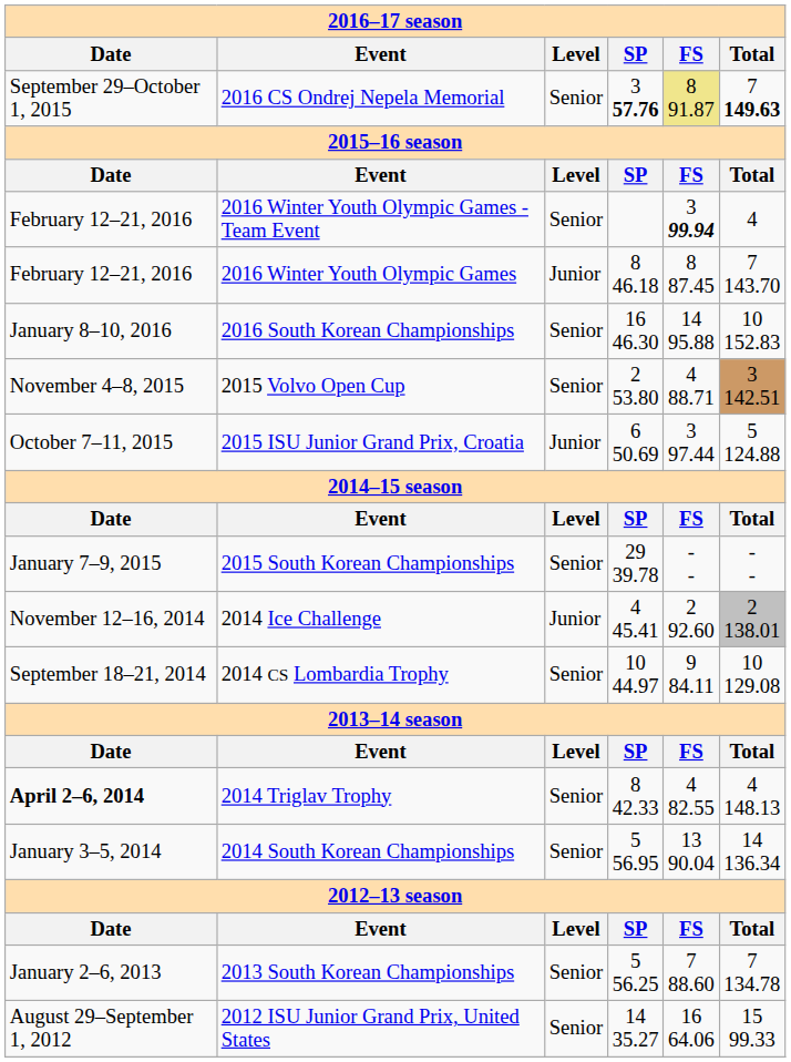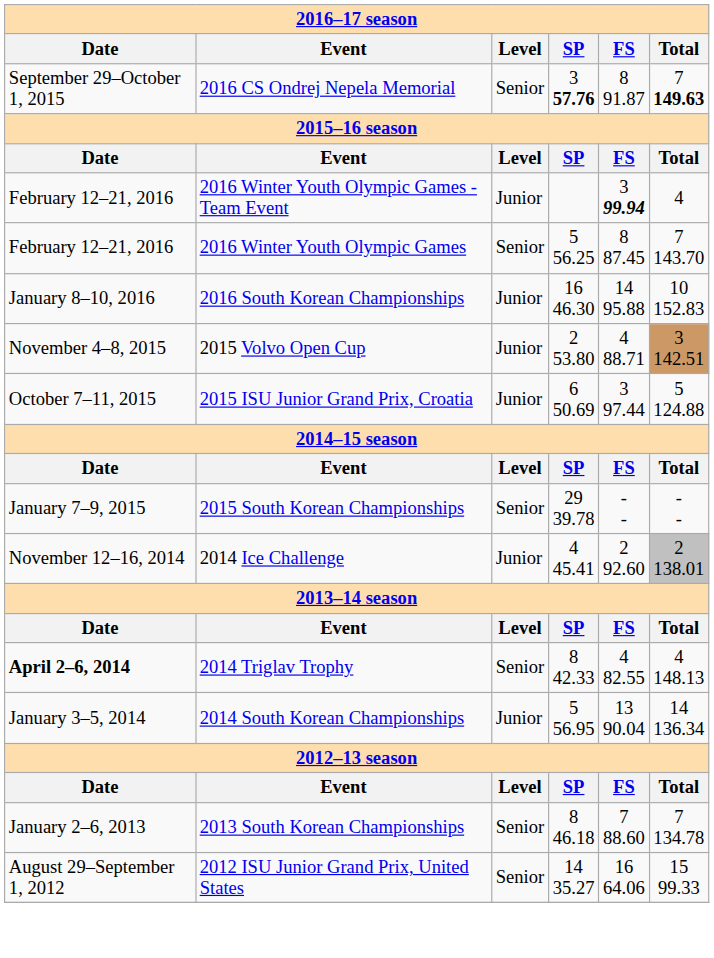 <table class="wikitable">
 <tr>
 <th style="background-color: #ffdead;" colspan=6 align=center><a href='#'>2016–17 season</a></th>
 </tr>
 <tr>
 <th>Date</th>
 <th>Event</th>
 <th>Level</th>
 <th><a href='#'>SP</a></th>
 <th><a href='#'>FS</a></th>
 <th>Total</th>
 </tr>
 <tr>
 <td>September 29–October 1, 2015</td>
 <td><a href='#'>2016 CS Ondrej Nepela Memorial</a></td>
 <td>Senior</td>
 <td align=center>3 <br> <strong>57.76</strong></td>
-<td align=center style="background: khaki;">8 <br> 91.87</td>
+<td align=center>8 <br> 91.87</td>
 <td align=center>7 <br> <strong>149.63</strong></td>
 </tr>
 <tr>
 <th style="background-color: #ffdead;" colspan=6 align=center><a href='#'>2015–16 season</a></th>
 </tr>
 <tr>
 <th>Date</th>
 <th>Event</th>
 <th>Level</th>
 <th><a href='#'>SP</a></th>
 <th><a href='#'>FS</a></th>
 <th>Total</th>
 </tr>
 <tr>
 <td>February 12–21, 2016</td>
 <td><a href='#'>2016 Winter Youth Olympic Games - Team Event</a></td>
-<td>Senior</td>
+<td>Junior</td>
 <td align=center></td>
 <td align=center>3 <br> <strong><em>99.94</em></strong></td>
 <td align=center>4</td>
 </tr>
 <tr>
 <td>February 12–21, 2016</td>
 <td><a href='#'>2016 Winter Youth Olympic Games</a></td>
-<td>Junior</td>
-<td align=center>8 <br> 46.18</td>
+<td>Senior</td>
+<td align=center>5 <br> 56.25</td>
 <td align=center>8 <br> 87.45</td>
 <td align=center>7 <br> 143.70</td>
 </tr>
 <tr>
 <td>January 8–10, 2016</td>
 <td><a href='#'>2016 South Korean Championships</a></td>
-<td>Senior</td>
+<td>Junior</td>
 <td align=center>16 <br> 46.30</td>
 <td align=center>14 <br> 95.88</td>
 <td align=center>10 <br> 152.83</td>
 </tr>
 <tr>
 <td>November 4–8, 2015</td>
 <td>2015 <a href='#'>Volvo Open Cup</a></td>
-<td>Senior</td>
+<td>Junior</td>
 <td align=center>2 <br> 53.80</td>
 <td align=center>4 <br> 88.71</td>
 <td align=center bgcolor=cc9966>3 <br> 142.51</td>
 </tr>
 <tr>
 <td>October 7–11, 2015</td>
 <td><a href='#'>2015 ISU Junior Grand Prix, Croatia</a></td>
 <td>Junior</td>
 <td align=center>6 <br> 50.69</td>
 <td align=center>3 <br> 97.44</td>
 <td align=center>5 <br> 124.88</td>
 </tr>
 <tr>
 <th style="background-color: #ffdead;" colspan=6 align=center><a href='#'>2014–15 season</a></th>
 </tr>
 <tr>
 <th>Date</th>
 <th>Event</th>
 <th>Level</th>
 <th><a href='#'>SP</a></th>
 <th><a href='#'>FS</a></th>
 <th>Total</th>
 </tr>
 <tr>
 <td>January 7–9, 2015</td>
 <td><a href='#'>2015 South Korean Championships</a></td>
 <td>Senior</td>
 <td align=center>29 <br> 39.78</td>
 <td align=center>- <br> -</td>
 <td align=center>- <br> -</td>
 </tr>
 <tr>
 <td>November 12–16, 2014</td>
 <td>2014 <a href='#'>Ice Challenge</a></td>
 <td>Junior</td>
 <td align=center>4 <br> 45.41</td>
 <td align=center>2 <br> 92.60</td>
 <td align=center bgcolor=silver>2 <br> 138.01</td>
 </tr>
 <tr>
-<td>September 18–21, 2014</td>
-<td>2014 <small>CS</small> <a href='#'>Lombardia Trophy</a></td>
-<td>Senior</td>
-<td align=center>10 <br> 44.97</td>
-<td align=center>9 <br> 84.11</td>
-<td align=center>10 <br> 129.08</td>
-</tr>
-<tr>
 <th style="background-color: #ffdead;" colspan=6 align=center><a href='#'>2013–14 season</a></th>
 </tr>
 <tr>
 <th>Date</th>
 <th>Event</th>
 <th>Level</th>
 <th><a href='#'>SP</a></th>
 <th><a href='#'>FS</a></th>
 <th>Total</th>
 </tr>
 <tr>
 <td><strong>April 2–6, 2014</strong></td>
 <td><a href='#'>2014 Triglav Trophy</a></td>
 <td>Senior</td>
 <td align=center>8 <br> 42.33</td>
 <td align=center>4 <br> 82.55</td>
 <td align=center>4 <br> 148.13</td>
 </tr>
 <tr>
 <td>January 3–5, 2014</td>
 <td><a href='#'>2014 South Korean Championships</a></td>
-<td>Senior</td>
+<td>Junior</td>
 <td align=center>5 <br> 56.95</td>
 <td align=center>13 <br> 90.04</td>
 <td align=center>14 <br> 136.34</td>
 </tr>
 <tr>
 <th style="background-color: #ffdead;" colspan=6 align=center><a href='#'>2012–13 season</a></th>
 </tr>
 <tr>
 <th>Date</th>
 <th>Event</th>
 <th>Level</th>
 <th><a href='#'>SP</a></th>
 <th><a href='#'>FS</a></th>
 <th>Total</th>
 </tr>
 <tr>
 <td>January 2–6, 2013</td>
 <td><a href='#'>2013 South Korean Championships</a></td>
 <td>Senior</td>
-<td align=center>5 <br> 56.25</td>
+<td align=center>8 <br> 46.18</td>
 <td align=center>7 <br> 88.60</td>
 <td align=center>7 <br> 134.78</td>
 </tr>
 <tr>
 <td>August 29–September 1, 2012</td>
 <td><a href='#'>2012 ISU Junior Grand Prix, United States</a></td>
 <td>Senior</td>
 <td align=center>14 <br> 35.27</td>
 <td align=center>16 <br> 64.06</td>
 <td align=center>15 <br> 99.33</td>
 </tr>
 <tr>
 </tr>
 </table>
